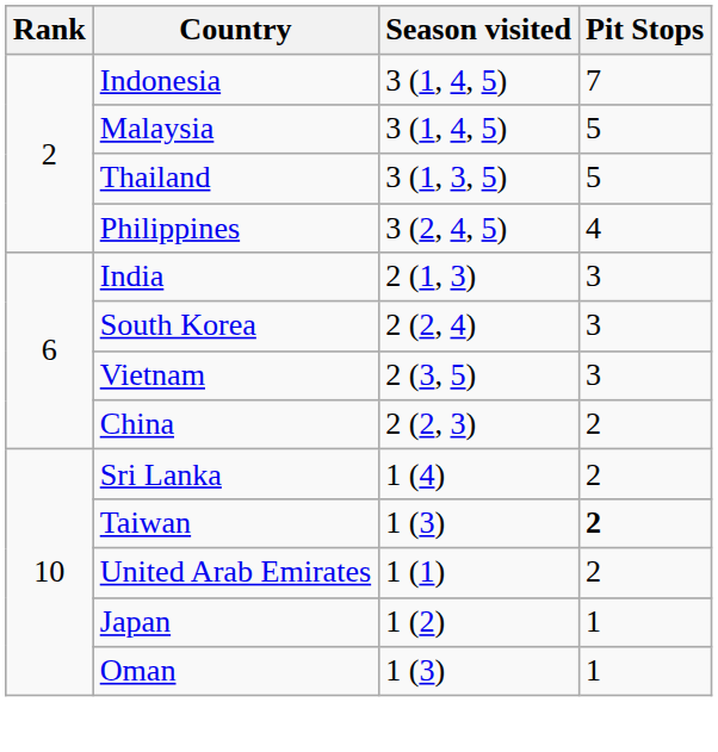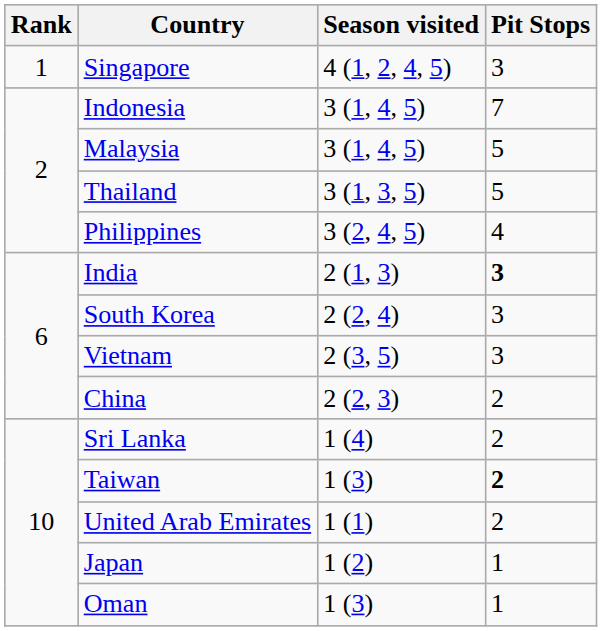 <table class="wikitable">
 <tr>
 <th>Rank</th>
 <th>Country</th>
 <th>Season visited</th>
 <th>Pit Stops</th>
+</tr>
+<tr>
+<td style="text-align:center;" rowspan="1">1</td>
+<td><a href='#'>Singapore</a></td>
+<td>4 (<a href='#'>1</a>, <a href='#'>2</a>, <a href='#'>4</a>, <a href='#'>5</a>)</td>
+<td>3</td>
 </tr>
 <tr>
 <td style="text-align:center;" rowspan="4">2</td>
 <td><a href='#'>Indonesia</a></td>
 <td>3 (<a href='#'>1</a>, <a href='#'>4</a>, <a href='#'>5</a>)</td>
 <td>7</td>
 </tr>
 <tr>
 <td><a href='#'>Malaysia</a></td>
 <td>3 (<a href='#'>1</a>, <a href='#'>4</a>, <a href='#'>5</a>)</td>
 <td>5</td>
 </tr>
 <tr>
 <td><a href='#'>Thailand</a></td>
 <td>3 (<a href='#'>1</a>, <a href='#'>3</a>, <a href='#'>5</a>)</td>
 <td>5</td>
 </tr>
 <tr>
 <td><a href='#'>Philippines</a></td>
 <td>3 (<a href='#'>2</a>, <a href='#'>4</a>, <a href='#'>5</a>)</td>
 <td>4</td>
 </tr>
 <tr>
 <td style="text-align:center;" rowspan="4">6</td>
 <td><a href='#'>India</a></td>
 <td>2 (<a href='#'>1</a>, <a href='#'>3</a>)</td>
-<td>3</td>
+<td><strong>3</strong></td>
 </tr>
 <tr>
 <td><a href='#'>South Korea</a></td>
 <td>2 (<a href='#'>2</a>, <a href='#'>4</a>)</td>
 <td>3</td>
 </tr>
 <tr>
 <td><a href='#'>Vietnam</a></td>
 <td>2 (<a href='#'>3</a>, <a href='#'>5</a>)</td>
 <td>3</td>
 </tr>
 <tr>
 <td><a href='#'>China</a></td>
 <td>2 (<a href='#'>2</a>, <a href='#'>3</a>)</td>
 <td>2</td>
 </tr>
 <tr>
 <td style="text-align:center;" rowspan="6">10</td>
 <td><a href='#'>Sri Lanka</a></td>
 <td>1 (<a href='#'>4</a>)</td>
 <td>2</td>
 </tr>
 <tr>
 <td><a href='#'>Taiwan</a></td>
 <td>1 (<a href='#'>3</a>)</td>
 <td><strong>2</strong></td>
 </tr>
 <tr>
 <td><a href='#'>United Arab Emirates</a></td>
 <td>1 (<a href='#'>1</a>)</td>
 <td>2</td>
 </tr>
 <tr>
 <td><a href='#'>Japan</a></td>
 <td>1 (<a href='#'>2</a>)</td>
 <td>1</td>
 </tr>
 <tr>
 <td><a href='#'>Oman</a></td>
 <td>1 (<a href='#'>3</a>)</td>
 <td>1</td>
 </tr>
 </table>
